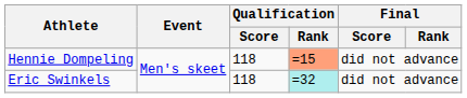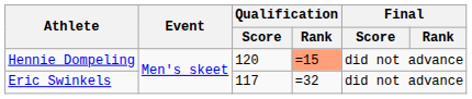 <table class="wikitable" style="font-size:90%">
 <tr>
 <th rowspan="2">Athlete</th>
 <th rowspan="2">Event</th>
 <th colspan="2">Qualification</th>
 <th colspan="2">Final</th>
 </tr>
 <tr>
 <th>Score</th>
 <th>Rank</th>
 <th>Score</th>
 <th>Rank</th>
 </tr>
 <tr>
 <td><a href='#'>Hennie Dompeling</a></td>
 <td rowspan=2><a href='#'>Men's skeet</a></td>
-<td>118</td>
+<td>120</td>
 <td style="background: lightsalmon;">=15</td>
 <td colspan=2>did not advance</td>
 </tr>
 <tr>
 <td><a href='#'>Eric Swinkels</a></td>
-<td>118</td>
-<td style="background: paleturquoise;">=32</td>
+<td>117</td>
+<td>=32</td>
 <td colspan=2>did not advance</td>
 </tr>
 </table>
